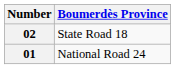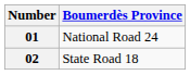 <table class="wikitable sortable">
 <tr>
 <th>Number</th>
 <th><a href='#'>Boumerdès Province</a></th>
 </tr>
 <tr>
+<th>01</th>
+<td>National Road 24</td>
+</tr>
+<tr>
 <th>02</th>
 <td>State Road 18</td>
 </tr>
-<tr>
-<th>01</th>
-<td>National Road 24</td>
-</tr>
 </table>
